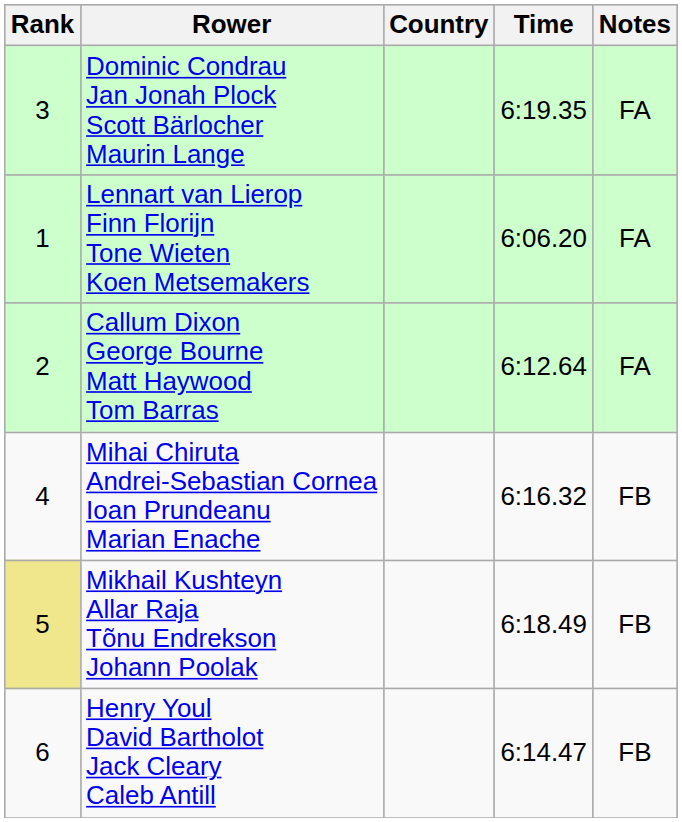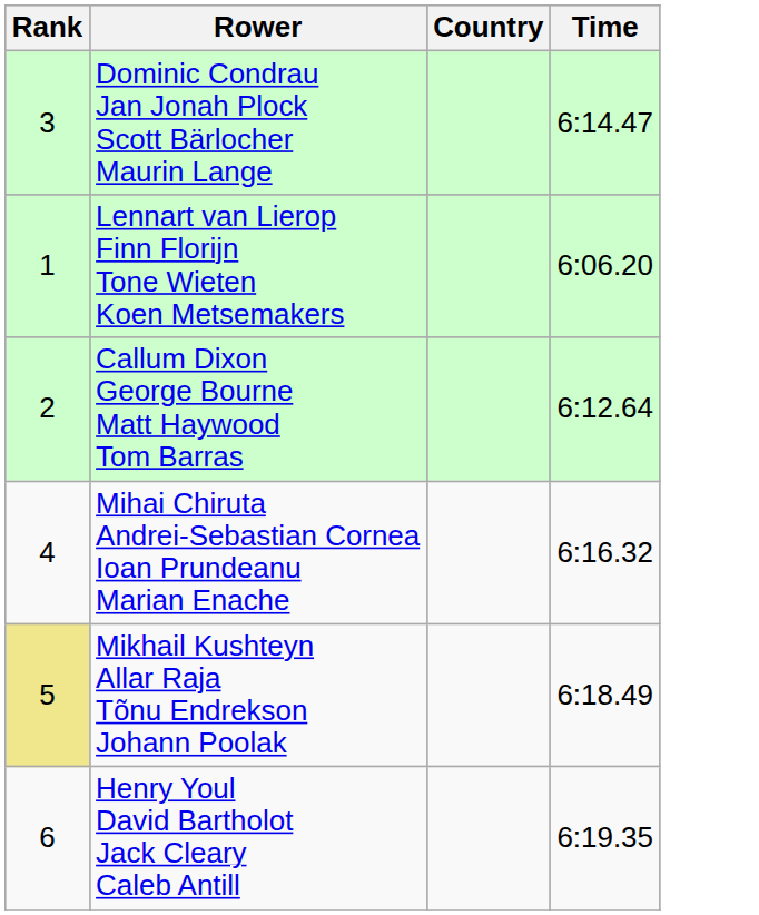 <table class="wikitable" style="text-align:center">
 <tr>
 <th>Rank</th>
 <th>Rower</th>
 <th>Country</th>
 <th>Time</th>
-<th>Notes</th>
 </tr>
 <tr bgcolor=ccffcc>
 <td>3</td>
 <td align="left"><a href='#'>Dominic Condrau</a><br><a href='#'>Jan Jonah Plock</a><br><a href='#'>Scott Bärlocher</a><br><a href='#'>Maurin Lange</a></td>
 <td align="left"></td>
-<td>6:19.35</td>
-<td>FA</td>
+<td>6:14.47</td>
 </tr>
 <tr bgcolor=ccffcc>
 <td>1</td>
 <td align="left"><a href='#'>Lennart van Lierop</a><br><a href='#'>Finn Florijn</a><br><a href='#'>Tone Wieten</a><br><a href='#'>Koen Metsemakers</a></td>
 <td align="left"></td>
 <td>6:06.20</td>
-<td>FA</td>
 </tr>
 <tr bgcolor=ccffcc>
 <td>2</td>
 <td align="left"><a href='#'>Callum Dixon</a><br><a href='#'>George Bourne</a><br><a href='#'>Matt Haywood</a><br><a href='#'>Tom Barras</a></td>
 <td align="left"></td>
 <td>6:12.64</td>
-<td>FA</td>
 </tr>
 <tr>
 <td>4</td>
 <td align="left"><a href='#'>Mihai Chiruta</a><br><a href='#'>Andrei-Sebastian Cornea</a><br><a href='#'>Ioan Prundeanu</a><br><a href='#'>Marian Enache</a></td>
 <td align="left"></td>
 <td>6:16.32</td>
-<td>FB</td>
 </tr>
 <tr>
 <td style="background: khaki;">5</td>
 <td align="left"><a href='#'>Mikhail Kushteyn</a><br><a href='#'>Allar Raja</a><br><a href='#'>Tõnu Endrekson</a><br><a href='#'>Johann Poolak</a></td>
 <td align="left"></td>
 <td>6:18.49</td>
-<td>FB</td>
 </tr>
 <tr>
 <td>6</td>
 <td align="left"><a href='#'>Henry Youl</a><br><a href='#'>David Bartholot</a><br><a href='#'>Jack Cleary</a><br><a href='#'>Caleb Antill</a></td>
 <td align="left"></td>
-<td>6:14.47</td>
-<td>FB</td>
+<td>6:19.35</td>
 </tr>
 </table>
